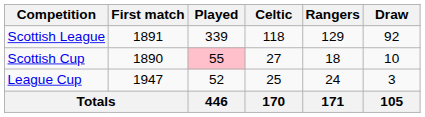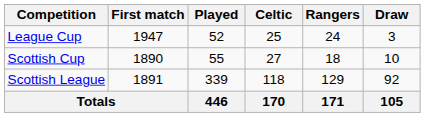 <table class="wikitable sortable" style="text-align:center">
 <tr>
 <th>Competition</th>
 <th>First match</th>
 <th width=60>Played</th>
 <th width=60>Celtic</th>
 <th width=60>Rangers</th>
 <th width=60>Draw</th>
 </tr>
 <tr>
+<td align=left><a href='#'>League Cup</a></td>
+<td>1947</td>
+<td>52</td>
+<td>25</td>
+<td>24</td>
+<td>3</td>
+</tr>
+<tr>
+<td align=left><a href='#'>Scottish Cup</a></td>
+<td>1890</td>
+<td>55</td>
+<td>27</td>
+<td>18</td>
+<td>10</td>
+</tr>
+<tr>
 <td align=left><a href='#'>Scottish League</a></td>
 <td>1891</td>
 <td>339</td>
 <td>118</td>
 <td>129</td>
 <td>92</td>
-</tr>
-<tr>
-<td align=left><a href='#'>Scottish Cup</a></td>
-<td>1890</td>
-<td style="background: pink;">55</td>
-<td>27</td>
-<td>18</td>
-<td>10</td>
-</tr>
-<tr>
-<td align=left><a href='#'>League Cup</a></td>
-<td>1947</td>
-<td>52</td>
-<td>25</td>
-<td>24</td>
-<td>3</td>
 </tr>
 <tr class="sortbottom">
 <th colspan="2" align="left">Totals</th>
 <th>446</th>
 <th>170</th>
 <th>171</th>
 <th>105</th>
 </tr>
 </table>
